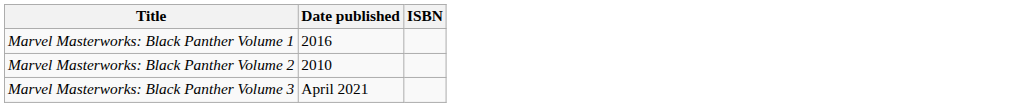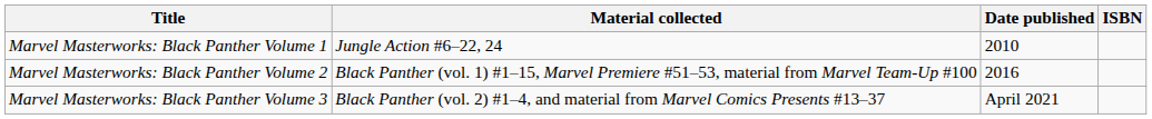 <table class="wikitable sortable">
 <tr>
 <th>Title</th>
+<th>Material collected</th>
 <th>Date published</th>
 <th>ISBN</th>
 </tr>
 <tr>
 <td><em>Marvel Masterworks: Black Panther Volume 1</em></td>
+<td><em>Jungle Action</em> #6–22, 24</td>
+<td>2010</td>
+<td></td>
+</tr>
+<tr>
+<td><em>Marvel Masterworks: Black Panther Volume 2</em></td>
+<td><em>Black Panther</em> (vol. 1) #1–15, <em>Marvel Premiere</em> #51–53, material from <em>Marvel Team-Up</em> #100</td>
 <td>2016</td>
 <td></td>
 </tr>
 <tr>
-<td><em>Marvel Masterworks: Black Panther Volume 2</em></td>
-<td>2010</td>
-<td></td>
-</tr>
-<tr>
 <td><em>Marvel Masterworks: Black Panther Volume 3</em></td>
+<td><em>Black Panther</em> (vol. 2) #1–4, and material from <em>Marvel Comics Presents</em> #13–37</td>
 <td>April 2021</td>
 <td></td>
 </tr>
 </table>
